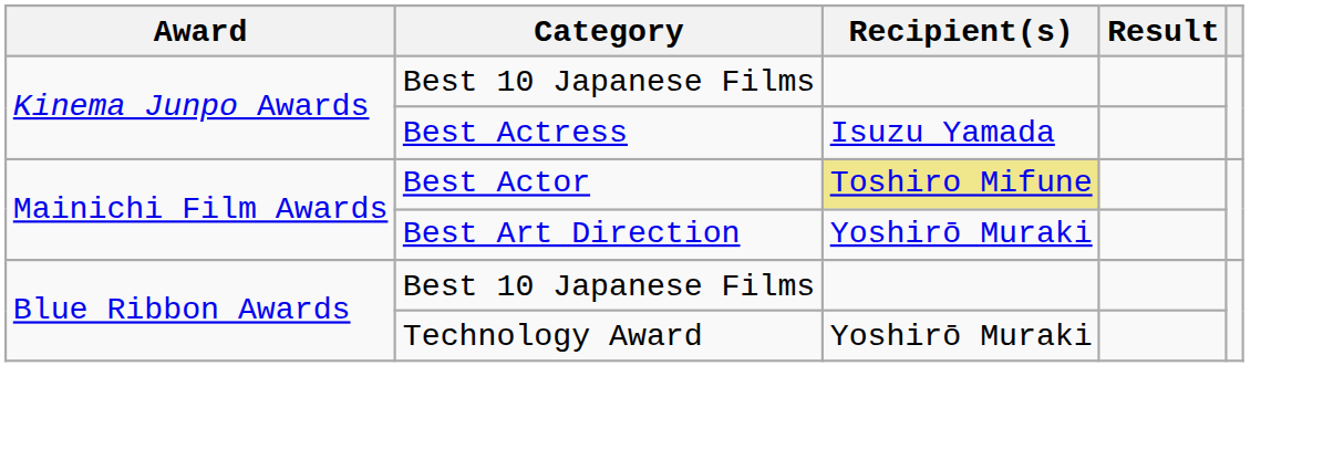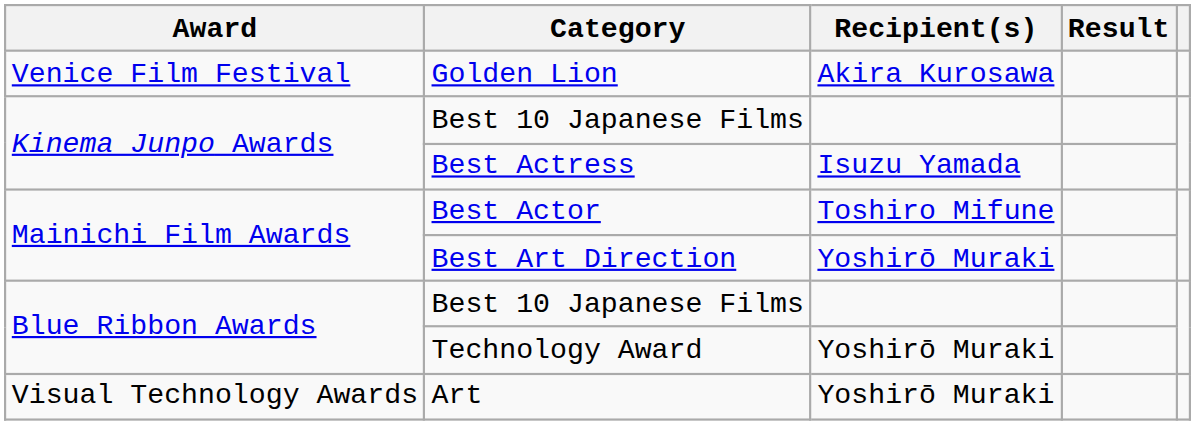 <table class="wikitable plainrowheaders sortable">
 <tr>
 <th scope="col">Award</th>
 <th scope="col">Category</th>
 <th scope="col">Recipient(s)</th>
 <th scope="col">Result</th>
 <th scope="col" class="unsortable"></th>
+</tr>
+<tr>
+<td><a href='#'>Venice Film Festival</a></td>
+<td><a href='#'>Golden Lion</a></td>
+<td><a href='#'>Akira Kurosawa</a></td>
+<td></td>
+<td></td>
 </tr>
 <tr>
 <td scope="row" rowspan=2><a href='#'><em>Kinema Junpo</em> Awards</a></td>
 <td>Best 10 Japanese Films</td>
 <td></td>
 <td></td>
 <td rowspan="2"></td>
 </tr>
 <tr>
 <td><a href='#'>Best Actress</a></td>
 <td><a href='#'>Isuzu Yamada</a></td>
 <td></td>
 </tr>
 <tr>
 <td scope="row" rowspan=2><a href='#'>Mainichi Film Awards</a></td>
 <td><a href='#'>Best Actor</a></td>
-<td style="background: khaki;"><a href='#'>Toshiro Mifune</a></td>
+<td><a href='#'>Toshiro Mifune</a></td>
 <td></td>
 <td rowspan="2"></td>
 </tr>
 <tr>
 <td><a href='#'>Best Art Direction</a></td>
 <td><a href='#'>Yoshirō Muraki</a></td>
 <td></td>
 </tr>
 <tr>
 <td scope="row" rowspan=2><a href='#'>Blue Ribbon Awards</a></td>
 <td>Best 10 Japanese Films</td>
 <td></td>
 <td></td>
 <td rowspan="2"></td>
 </tr>
 <tr>
 <td>Technology Award</td>
 <td>Yoshirō Muraki</td>
 <td></td>
 </tr>
+<tr>
+<td>Visual Technology Awards</td>
+<td>Art</td>
+<td>Yoshirō Muraki</td>
+<td></td>
+<td></td>
+</tr>
 </table>
